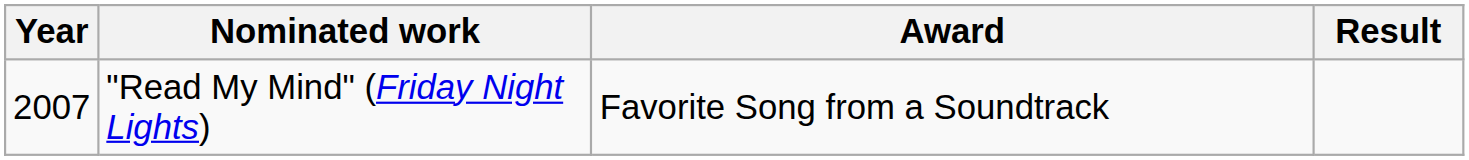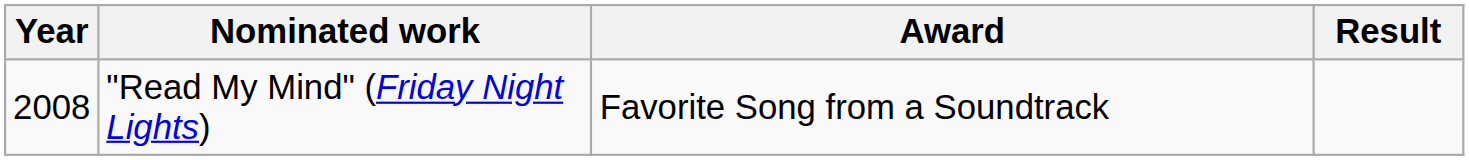 <table class="wikitable">
 <tr>
 <th>Year</th>
 <th width="220">Nominated work</th>
 <th width="325">Award</th>
 <th width="62">Result</th>
 </tr>
 <tr>
-<td>2007</td>
+<td>2008</td>
 <td>"Read My Mind" (<em><a href='#'>Friday Night Lights</a></em>)</td>
 <td>Favorite Song from a Soundtrack</td>
 <td></td>
 </tr>
 </table>
